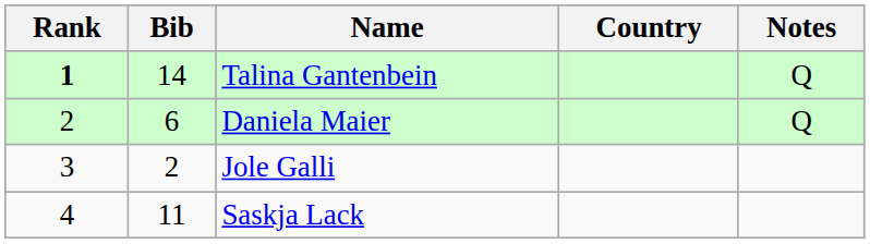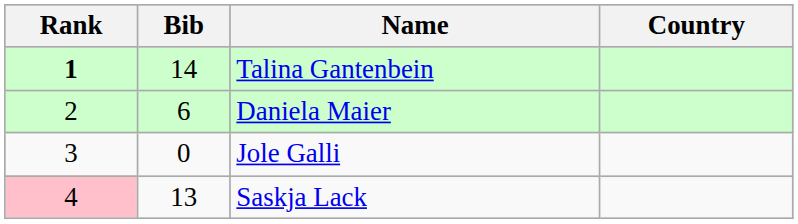 <table class="wikitable" style="text-align:center; width:470px">
 <tr>
 <th>Rank</th>
 <th>Bib</th>
 <th>Name</th>
 <th>Country</th>
-<th>Notes</th>
 </tr>
 <tr bgcolor=ccffcc>
 <td><strong>1</strong></td>
 <td>14</td>
 <td align=left><a href='#'>Talina Gantenbein</a></td>
 <td align=left></td>
-<td>Q</td>
 </tr>
 <tr bgcolor=ccffcc>
 <td>2</td>
 <td>6</td>
 <td align=left><a href='#'>Daniela Maier</a></td>
 <td align=left></td>
-<td>Q</td>
 </tr>
 <tr>
 <td>3</td>
-<td>2</td>
+<td>0</td>
 <td align=left><a href='#'>Jole Galli</a></td>
 <td align=left></td>
-<td></td>
 </tr>
 <tr>
-<td>4</td>
-<td>11</td>
+<td style="background: pink;">4</td>
+<td>13</td>
 <td align=left><a href='#'>Saskja Lack</a></td>
 <td align=left></td>
-<td></td>
 </tr>
 </table>
